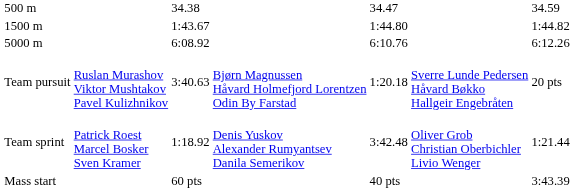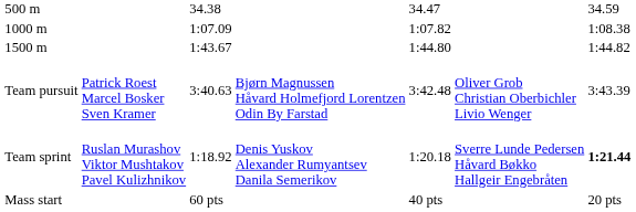 <table>
 <tr>
 <td>500 m<br></td>
 <td></td>
 <td>34.38</td>
 <td></td>
 <td>34.47</td>
 <td></td>
 <td>34.59</td>
 </tr>
 <tr>
+<td>1000 m<br></td>
+<td></td>
+<td>1:07.09 <strong></strong></td>
+<td></td>
+<td>1:07.82</td>
+<td></td>
+<td>1:08.38</td>
+</tr>
+<tr>
 <td>1500 m<br></td>
 <td></td>
 <td>1:43.67</td>
 <td></td>
 <td>1:44.80</td>
 <td></td>
 <td>1:44.82</td>
 </tr>
 <tr>
-<td>5000 m<br></td>
-<td></td>
-<td>6:08.92 <strong></strong></td>
-<td></td>
-<td>6:10.76</td>
-<td></td>
-<td>6:12.26</td>
-</tr>
-<tr>
 <td>Team pursuit<br></td>
-<td><br><a href='#'>Ruslan Murashov</a><br><a href='#'>Viktor Mushtakov</a><br><a href='#'>Pavel Kulizhnikov</a></td>
+<td><br><a href='#'>Patrick Roest</a><br><a href='#'>Marcel Bosker</a><br><a href='#'>Sven Kramer</a></td>
 <td>3:40.63</td>
 <td><br><a href='#'>Bjørn Magnussen</a><br><a href='#'>Håvard Holmefjord Lorentzen</a><br><a href='#'>Odin By Farstad</a></td>
-<td>1:20.18</td>
-<td><br><a href='#'>Sverre Lunde Pedersen</a><br><a href='#'>Håvard Bøkko</a><br><a href='#'>Hallgeir Engebråten</a></td>
-<td>20 pts</td>
+<td>3:42.48</td>
+<td><br><a href='#'>Oliver Grob</a><br><a href='#'>Christian Oberbichler</a><br><a href='#'>Livio Wenger</a></td>
+<td>3:43.39</td>
 </tr>
 <tr>
 <td>Team sprint<br></td>
-<td><br><a href='#'>Patrick Roest</a><br><a href='#'>Marcel Bosker</a><br><a href='#'>Sven Kramer</a></td>
+<td><br><a href='#'>Ruslan Murashov</a><br><a href='#'>Viktor Mushtakov</a><br><a href='#'>Pavel Kulizhnikov</a></td>
 <td>1:18.92</td>
 <td><br><a href='#'>Denis Yuskov</a><br><a href='#'>Alexander Rumyantsev</a><br><a href='#'>Danila Semerikov</a></td>
-<td>3:42.48</td>
-<td><br><a href='#'>Oliver Grob</a><br><a href='#'>Christian Oberbichler</a><br><a href='#'>Livio Wenger</a></td>
-<td>1:21.44</td>
+<td>1:20.18</td>
+<td><br><a href='#'>Sverre Lunde Pedersen</a><br><a href='#'>Håvard Bøkko</a><br><a href='#'>Hallgeir Engebråten</a></td>
+<td><strong>1:21.44</strong></td>
 </tr>
 <tr>
 <td>Mass start<br></td>
 <td></td>
 <td>60 pts</td>
 <td></td>
 <td>40 pts</td>
 <td></td>
-<td>3:43.39</td>
+<td>20 pts</td>
 </tr>
 </table>
